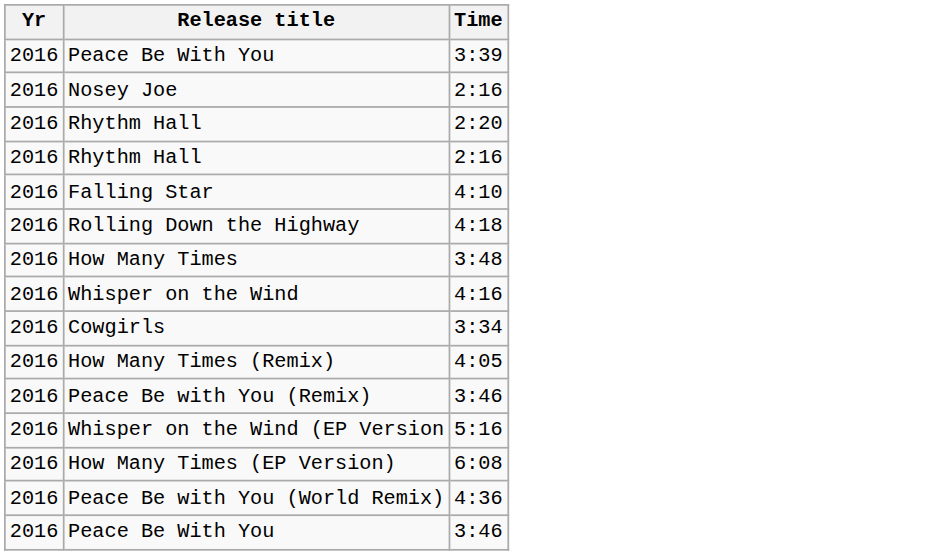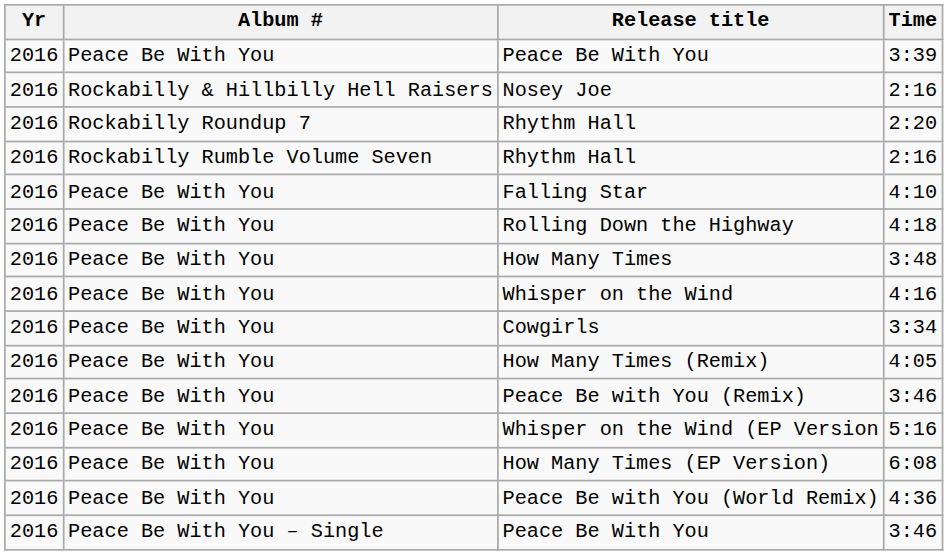 <table class="wikitable sortable" style="text-align:left;font-size:90%;">
 <tr>
 <th>Yr</th>
+<th>Album #</th>
 <th>Release title</th>
 <th>Time</th>
 </tr>
 <tr>
 <td>2016</td>
 <td>Peace Be With You</td>
+<td>Peace Be With You</td>
 <td>3:39</td>
 </tr>
 <tr>
 <td>2016</td>
+<td>Rockabilly & Hillbilly Hell Raisers</td>
 <td>Nosey Joe</td>
 <td>2:16</td>
 </tr>
 <tr>
 <td>2016</td>
+<td>Rockabilly Roundup 7</td>
 <td>Rhythm Hall</td>
 <td>2:20</td>
 </tr>
 <tr>
 <td>2016</td>
+<td>Rockabilly Rumble Volume Seven</td>
 <td>Rhythm Hall</td>
 <td>2:16</td>
 </tr>
 <tr>
 <td>2016</td>
+<td>Peace Be With You</td>
 <td>Falling Star</td>
 <td>4:10</td>
 </tr>
 <tr>
 <td>2016</td>
+<td>Peace Be With You</td>
 <td>Rolling Down the Highway</td>
 <td>4:18</td>
 </tr>
 <tr>
 <td>2016</td>
+<td>Peace Be With You</td>
 <td>How Many Times</td>
 <td>3:48</td>
 </tr>
 <tr>
 <td>2016</td>
+<td>Peace Be With You</td>
 <td>Whisper on the Wind</td>
 <td>4:16</td>
 </tr>
 <tr>
 <td>2016</td>
+<td>Peace Be With You</td>
 <td>Cowgirls</td>
 <td>3:34</td>
 </tr>
 <tr>
 <td>2016</td>
+<td>Peace Be With You</td>
 <td>How Many Times (Remix)</td>
 <td>4:05</td>
 </tr>
 <tr>
 <td>2016</td>
+<td>Peace Be With You</td>
 <td>Peace Be with You (Remix)</td>
 <td>3:46</td>
 </tr>
 <tr>
 <td>2016</td>
+<td>Peace Be With You</td>
 <td>Whisper on the Wind (EP Version</td>
 <td>5:16</td>
 </tr>
 <tr>
 <td>2016</td>
+<td>Peace Be With You</td>
 <td>How Many Times (EP Version)</td>
 <td>6:08</td>
 </tr>
 <tr>
 <td>2016</td>
+<td>Peace Be With You</td>
 <td>Peace Be with You (World Remix)</td>
 <td>4:36</td>
 </tr>
 <tr>
 <td>2016</td>
+<td>Peace Be With You – Single</td>
 <td>Peace Be With You</td>
 <td>3:46</td>
 </tr>
 </table>
